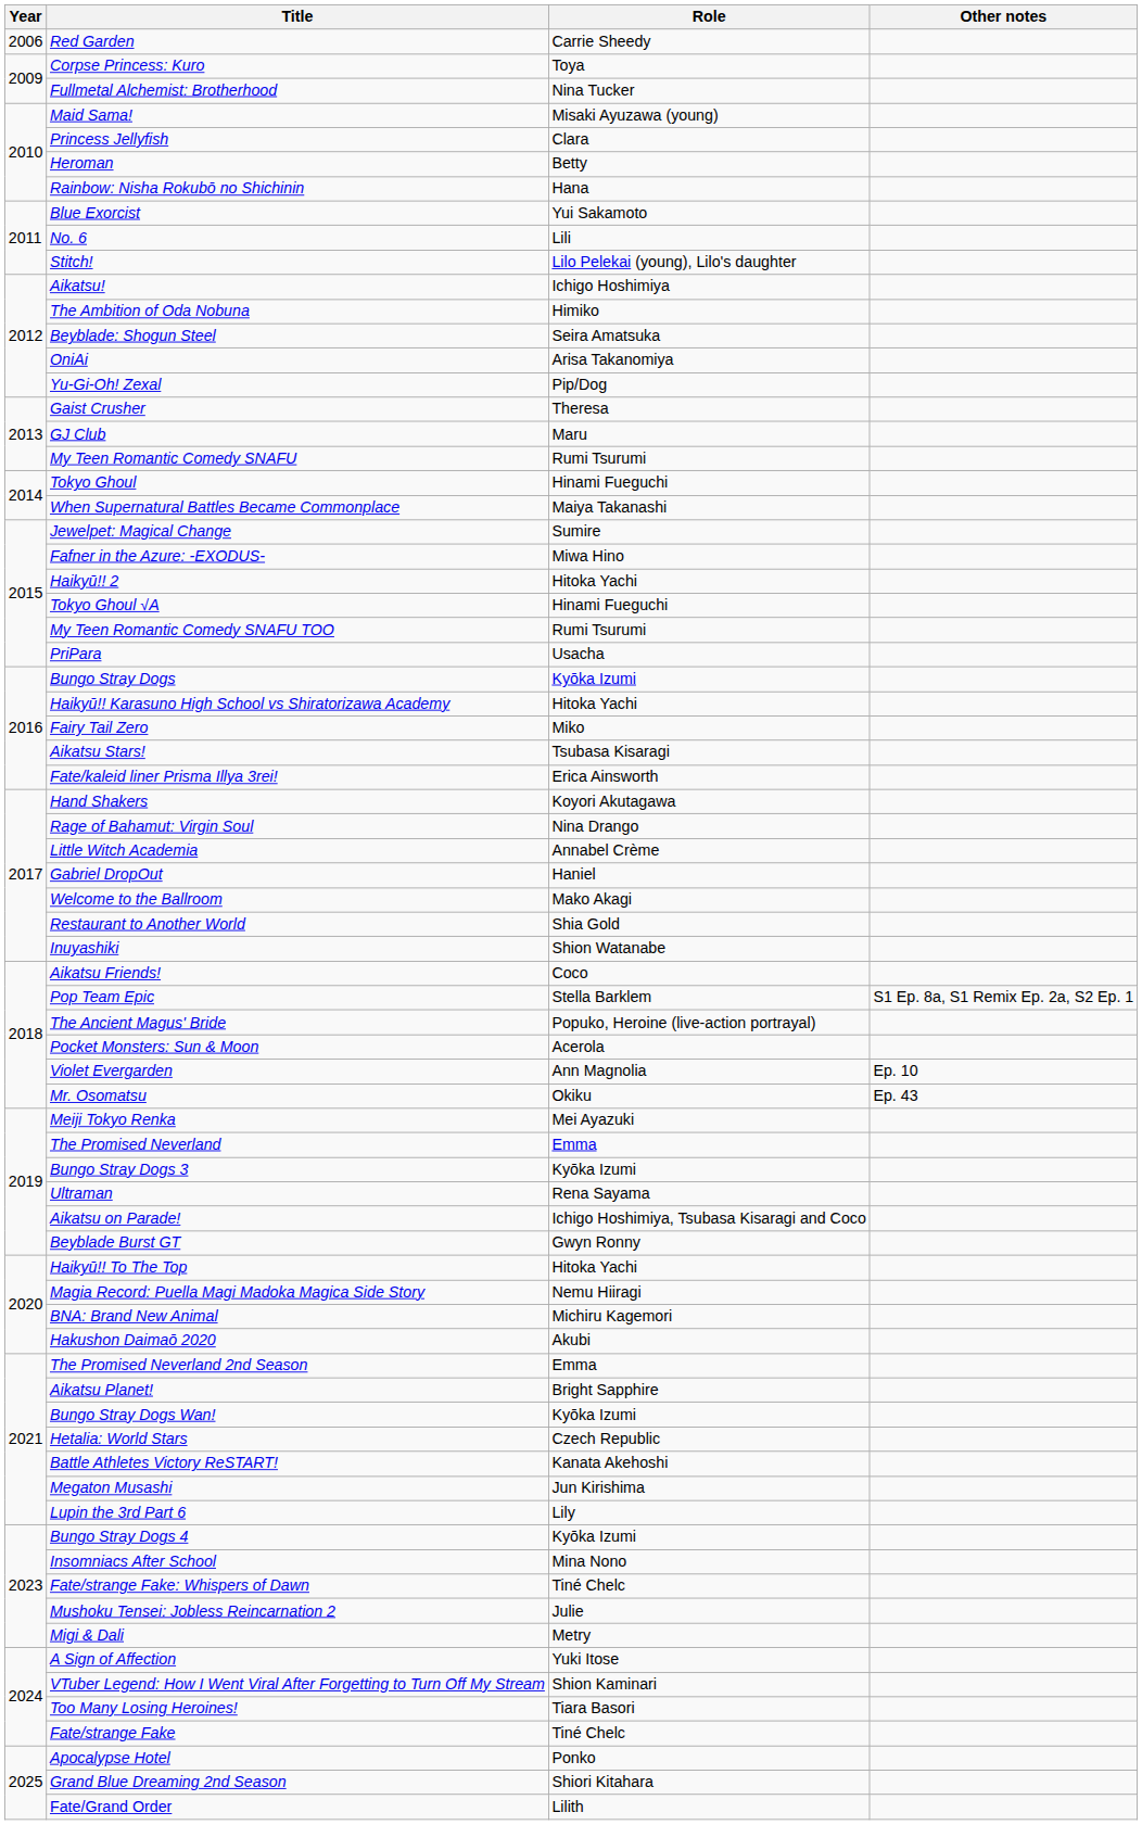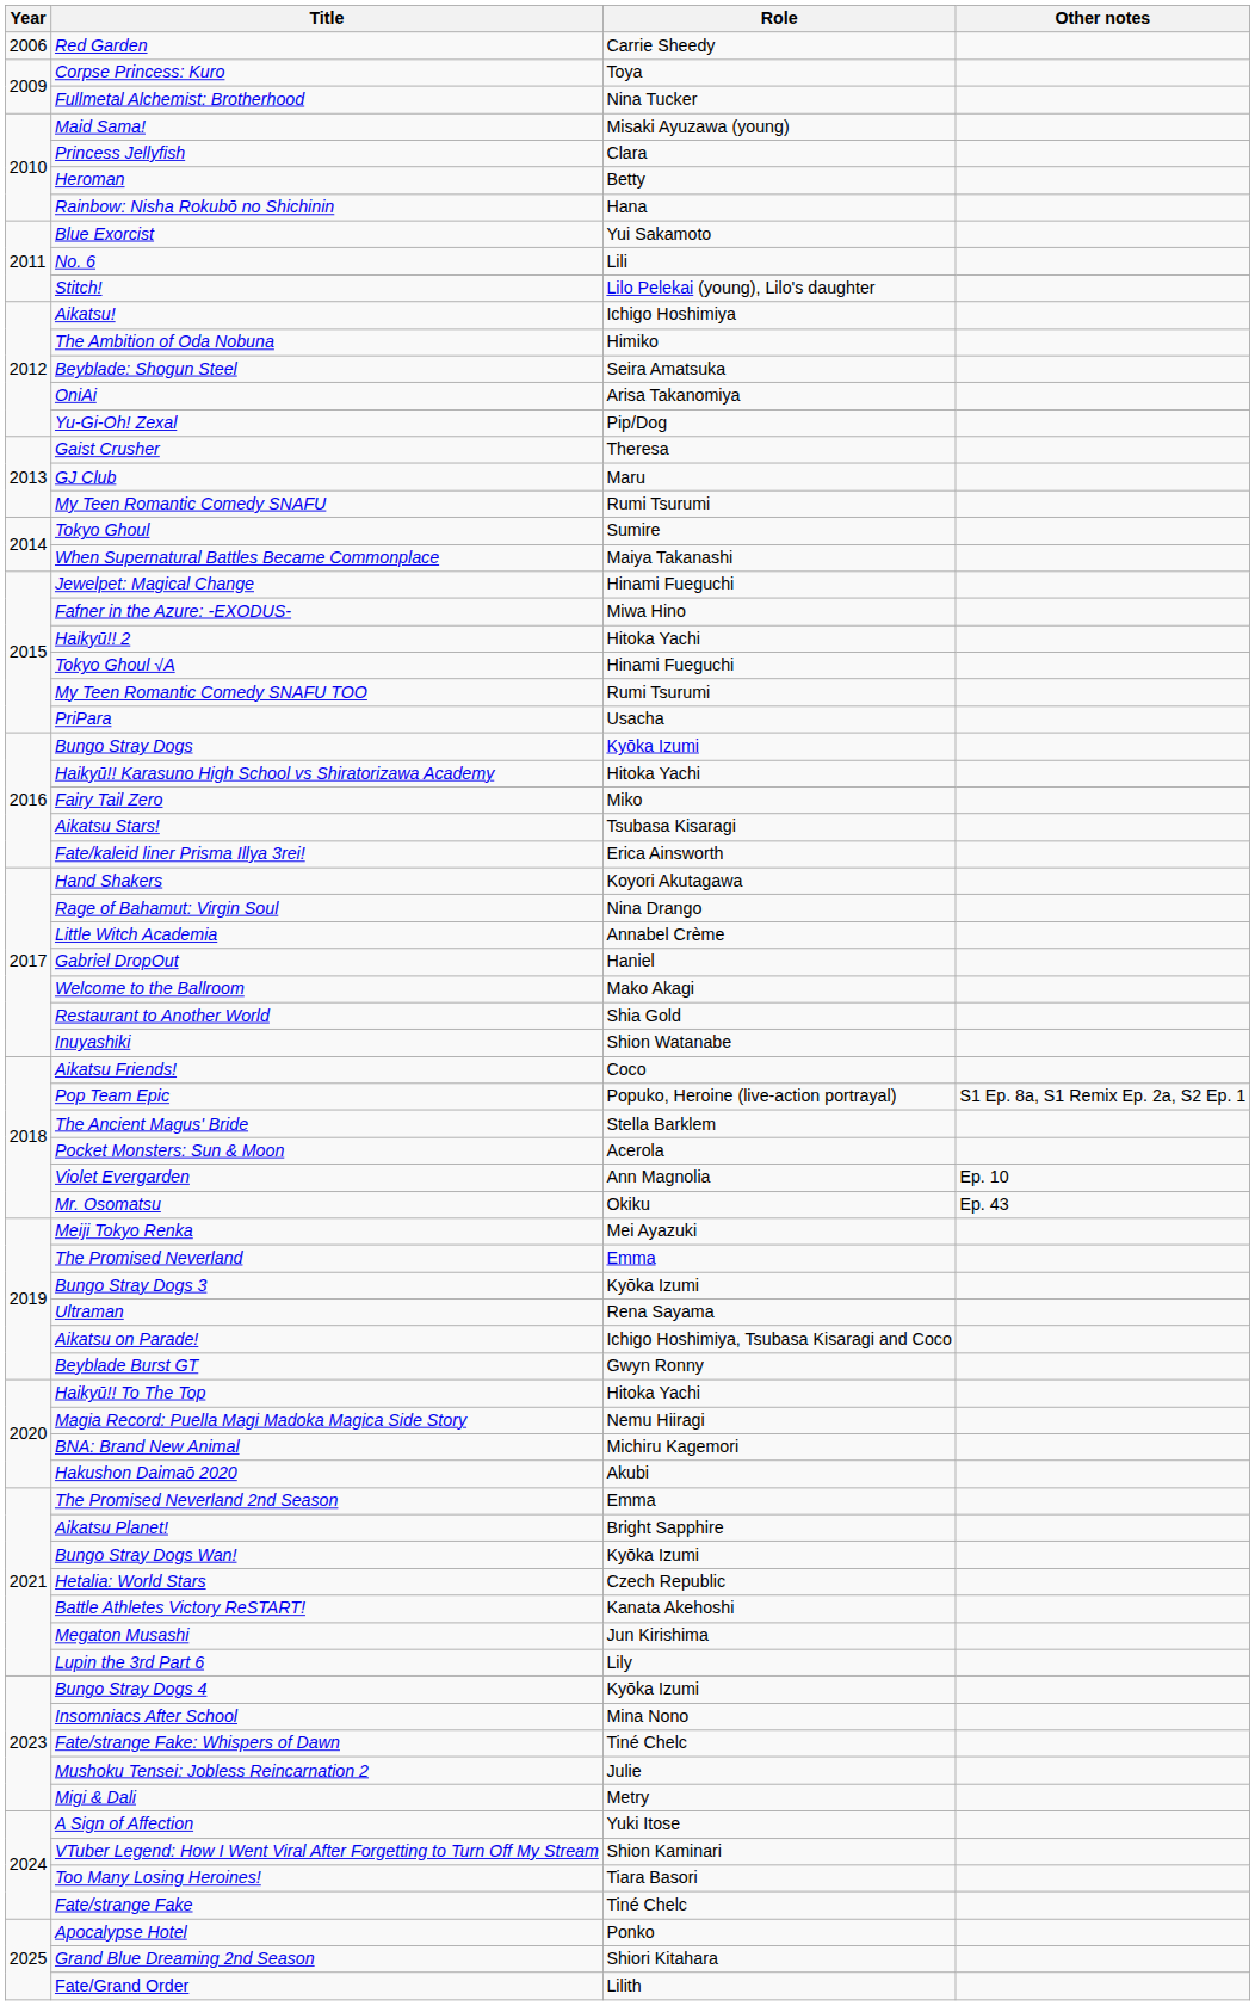 <table class="wikitable">
 <tr>
 <th>Year</th>
 <th>Title</th>
 <th>Role</th>
 <th>Other notes</th>
 </tr>
 <tr>
 <td>2006</td>
 <td><em><a href='#'>Red Garden</a></em></td>
 <td>Carrie Sheedy</td>
 <td></td>
 </tr>
 <tr>
 <td rowspan="2">2009</td>
 <td><em><a href='#'>Corpse Princess: Kuro</a></em></td>
 <td>Toya</td>
 <td></td>
 </tr>
 <tr>
 <td><em><a href='#'>Fullmetal Alchemist: Brotherhood</a></em></td>
 <td>Nina Tucker</td>
 <td></td>
 </tr>
 <tr>
 <td rowspan="4">2010</td>
 <td><em><a href='#'>Maid Sama!</a></em></td>
 <td>Misaki Ayuzawa (young)</td>
 <td></td>
 </tr>
 <tr>
 <td><em><a href='#'>Princess Jellyfish</a></em></td>
 <td>Clara</td>
 <td></td>
 </tr>
 <tr>
 <td><em><a href='#'>Heroman</a></em></td>
 <td>Betty</td>
 <td></td>
 </tr>
 <tr>
 <td><em><a href='#'>Rainbow: Nisha Rokubō no Shichinin</a></em></td>
 <td>Hana</td>
 <td></td>
 </tr>
 <tr>
 <td rowspan="3">2011</td>
 <td><em><a href='#'>Blue Exorcist</a></em></td>
 <td>Yui Sakamoto</td>
 <td></td>
 </tr>
 <tr>
 <td><em><a href='#'>No. 6</a></em></td>
 <td>Lili</td>
 <td></td>
 </tr>
 <tr>
 <td><em><a href='#'>Stitch!</a></em></td>
 <td><a href='#'>Lilo Pelekai</a> (young), Lilo's daughter</td>
 <td></td>
 </tr>
 <tr>
 <td rowspan="5">2012</td>
 <td><em><a href='#'>Aikatsu!</a></em></td>
 <td>Ichigo Hoshimiya</td>
 <td></td>
 </tr>
 <tr>
 <td><em><a href='#'>The Ambition of Oda Nobuna</a></em></td>
 <td>Himiko</td>
 <td></td>
 </tr>
 <tr>
 <td><em><a href='#'>Beyblade: Shogun Steel</a></em></td>
 <td>Seira Amatsuka</td>
 <td></td>
 </tr>
 <tr>
 <td><em><a href='#'>OniAi</a></em></td>
 <td>Arisa Takanomiya</td>
 <td></td>
 </tr>
 <tr>
 <td><em><a href='#'>Yu-Gi-Oh! Zexal</a></em></td>
 <td>Pip/Dog</td>
 <td></td>
 </tr>
 <tr>
 <td rowspan="3">2013</td>
 <td><em><a href='#'>Gaist Crusher</a></em></td>
 <td>Theresa</td>
 <td></td>
 </tr>
 <tr>
 <td><em><a href='#'>GJ Club</a></em></td>
 <td>Maru</td>
 <td></td>
 </tr>
 <tr>
 <td><em><a href='#'>My Teen Romantic Comedy SNAFU</a></em></td>
 <td>Rumi Tsurumi</td>
 <td></td>
 </tr>
 <tr>
 <td rowspan="2">2014</td>
 <td><em><a href='#'>Tokyo Ghoul</a></em></td>
-<td>Hinami Fueguchi</td>
+<td>Sumire</td>
 <td></td>
 </tr>
 <tr>
 <td><em><a href='#'>When Supernatural Battles Became Commonplace</a></em></td>
 <td>Maiya Takanashi</td>
 <td></td>
 </tr>
 <tr>
 <td rowspan="6">2015</td>
 <td><em><a href='#'>Jewelpet: Magical Change</a></em></td>
-<td>Sumire</td>
+<td>Hinami Fueguchi</td>
 <td></td>
 </tr>
 <tr>
 <td><em><a href='#'>Fafner in the Azure: -EXODUS-</a></em></td>
 <td>Miwa Hino</td>
 <td></td>
 </tr>
 <tr>
 <td><em><a href='#'>Haikyū!! 2</a></em></td>
 <td>Hitoka Yachi</td>
 <td></td>
 </tr>
 <tr>
 <td><em><a href='#'>Tokyo Ghoul √A</a></em></td>
 <td>Hinami Fueguchi</td>
 <td></td>
 </tr>
 <tr>
 <td><em><a href='#'>My Teen Romantic Comedy SNAFU TOO</a></em></td>
 <td>Rumi Tsurumi</td>
 <td></td>
 </tr>
 <tr>
 <td><em><a href='#'>PriPara</a></em></td>
 <td>Usacha</td>
 <td></td>
 </tr>
 <tr>
 <td rowspan="5">2016</td>
 <td><em><a href='#'>Bungo Stray Dogs</a></em></td>
 <td><a href='#'>Kyōka Izumi</a></td>
 <td></td>
 </tr>
 <tr>
 <td><em><a href='#'>Haikyū!! Karasuno High School vs Shiratorizawa Academy</a></em></td>
 <td>Hitoka Yachi</td>
 <td></td>
 </tr>
 <tr>
 <td><em><a href='#'>Fairy Tail Zero</a></em></td>
 <td>Miko</td>
 <td></td>
 </tr>
 <tr>
 <td><em><a href='#'>Aikatsu Stars!</a></em></td>
 <td>Tsubasa Kisaragi</td>
 <td></td>
 </tr>
 <tr>
 <td><em><a href='#'>Fate/kaleid liner Prisma Illya 3rei!</a></em></td>
 <td>Erica Ainsworth</td>
 <td></td>
 </tr>
 <tr>
 <td rowspan="7">2017</td>
 <td><em><a href='#'>Hand Shakers</a></em></td>
 <td>Koyori Akutagawa</td>
 <td></td>
 </tr>
 <tr>
 <td><em><a href='#'>Rage of Bahamut: Virgin Soul</a></em></td>
 <td>Nina Drango</td>
 <td></td>
 </tr>
 <tr>
 <td><em><a href='#'>Little Witch Academia</a></em></td>
 <td>Annabel Crème</td>
 <td></td>
 </tr>
 <tr>
 <td><em><a href='#'>Gabriel DropOut</a></em></td>
 <td>Haniel</td>
 <td></td>
 </tr>
 <tr>
 <td><em><a href='#'>Welcome to the Ballroom</a></em></td>
 <td>Mako Akagi</td>
 <td></td>
 </tr>
 <tr>
 <td><em><a href='#'>Restaurant to Another World</a></em></td>
 <td>Shia Gold</td>
 <td></td>
 </tr>
 <tr>
 <td><em><a href='#'>Inuyashiki</a></em></td>
 <td>Shion Watanabe</td>
 <td></td>
 </tr>
 <tr>
 <td rowspan="6">2018</td>
 <td><em><a href='#'>Aikatsu Friends!</a></em></td>
 <td>Coco</td>
 <td></td>
 </tr>
 <tr>
 <td><em><a href='#'>Pop Team Epic</a></em></td>
-<td>Stella Barklem</td>
+<td>Popuko, Heroine (live-action portrayal)</td>
 <td>S1 Ep. 8a, S1 Remix Ep. 2a, S2 Ep. 1</td>
 </tr>
 <tr>
 <td><em><a href='#'>The Ancient Magus' Bride</a></em></td>
-<td>Popuko, Heroine (live-action portrayal)</td>
+<td>Stella Barklem</td>
 <td></td>
 </tr>
 <tr>
 <td><em><a href='#'>Pocket Monsters: Sun & Moon</a></em></td>
 <td>Acerola</td>
 <td></td>
 </tr>
 <tr>
 <td><em><a href='#'>Violet Evergarden</a></em></td>
 <td>Ann Magnolia</td>
 <td>Ep. 10</td>
 </tr>
 <tr>
 <td><em><a href='#'>Mr. Osomatsu</a></em></td>
 <td>Okiku</td>
 <td>Ep. 43</td>
 </tr>
 <tr>
 <td rowspan="6">2019</td>
 <td><em><a href='#'>Meiji Tokyo Renka</a></em></td>
 <td>Mei Ayazuki</td>
 <td></td>
 </tr>
 <tr>
 <td><em><a href='#'>The Promised Neverland</a></em></td>
 <td><a href='#'>Emma</a></td>
 <td></td>
 </tr>
 <tr>
 <td><em><a href='#'>Bungo Stray Dogs 3</a></em></td>
 <td>Kyōka Izumi</td>
 <td></td>
 </tr>
 <tr>
 <td><em><a href='#'>Ultraman</a></em></td>
 <td>Rena Sayama</td>
 <td></td>
 </tr>
 <tr>
 <td><em><a href='#'>Aikatsu on Parade!</a></em></td>
 <td>Ichigo Hoshimiya, Tsubasa Kisaragi and Coco</td>
 <td></td>
 </tr>
 <tr>
 <td><em><a href='#'>Beyblade Burst GT</a></em></td>
 <td>Gwyn Ronny</td>
 <td></td>
 </tr>
 <tr>
 <td rowspan="4">2020</td>
 <td><em><a href='#'>Haikyū!! To The Top</a></em></td>
 <td>Hitoka Yachi</td>
 <td></td>
 </tr>
 <tr>
 <td><em><a href='#'>Magia Record: Puella Magi Madoka Magica Side Story</a></em></td>
 <td>Nemu Hiiragi</td>
 <td></td>
 </tr>
 <tr>
 <td><em><a href='#'>BNA: Brand New Animal</a></em></td>
 <td>Michiru Kagemori</td>
 <td></td>
 </tr>
 <tr>
 <td><em><a href='#'>Hakushon Daimaō 2020</a></em></td>
 <td>Akubi</td>
 <td></td>
 </tr>
 <tr>
 <td rowspan="7">2021</td>
 <td><em><a href='#'>The Promised Neverland 2nd Season</a></em></td>
 <td>Emma</td>
 <td></td>
 </tr>
 <tr>
 <td><em><a href='#'>Aikatsu Planet!</a></em></td>
 <td>Bright Sapphire</td>
 <td></td>
 </tr>
 <tr>
 <td><em><a href='#'>Bungo Stray Dogs Wan!</a></em></td>
 <td>Kyōka Izumi</td>
 <td></td>
 </tr>
 <tr>
 <td><em><a href='#'>Hetalia: World Stars</a></em></td>
 <td>Czech Republic</td>
 <td></td>
 </tr>
 <tr>
 <td><em><a href='#'>Battle Athletes Victory ReSTART!</a></em></td>
 <td>Kanata Akehoshi</td>
 <td></td>
 </tr>
 <tr>
 <td><em><a href='#'>Megaton Musashi</a></em></td>
 <td>Jun Kirishima</td>
 <td></td>
 </tr>
 <tr>
 <td><em><a href='#'>Lupin the 3rd Part 6</a></em></td>
 <td>Lily</td>
 <td></td>
 </tr>
 <tr>
 <td rowspan="5">2023</td>
 <td><em><a href='#'>Bungo Stray Dogs 4</a></em></td>
 <td>Kyōka Izumi</td>
 <td></td>
 </tr>
 <tr>
 <td><em><a href='#'>Insomniacs After School</a></em></td>
 <td>Mina Nono</td>
 <td></td>
 </tr>
 <tr>
 <td><em><a href='#'>Fate/strange Fake: Whispers of Dawn</a></em></td>
 <td>Tiné Chelc</td>
 <td></td>
 </tr>
 <tr>
 <td><em><a href='#'>Mushoku Tensei: Jobless Reincarnation 2</a></em></td>
 <td>Julie</td>
 <td></td>
 </tr>
 <tr>
 <td><em><a href='#'>Migi & Dali</a></em></td>
 <td>Metry</td>
 <td></td>
 </tr>
 <tr>
 <td rowspan="4">2024</td>
 <td><em><a href='#'>A Sign of Affection</a></em></td>
 <td>Yuki Itose</td>
 <td></td>
 </tr>
 <tr>
 <td><em><a href='#'>VTuber Legend: How I Went Viral After Forgetting to Turn Off My Stream</a></em></td>
 <td>Shion Kaminari</td>
 <td></td>
 </tr>
 <tr>
 <td><em><a href='#'>Too Many Losing Heroines!</a></em></td>
 <td>Tiara Basori</td>
 <td></td>
 </tr>
 <tr>
 <td><em><a href='#'>Fate/strange Fake</a></em></td>
 <td>Tiné Chelc</td>
 <td></td>
 </tr>
 <tr>
 <td rowspan="3">2025</td>
 <td><em><a href='#'>Apocalypse Hotel</a></em></td>
 <td>Ponko</td>
 <td></td>
 </tr>
 <tr>
 <td><em><a href='#'>Grand Blue Dreaming 2nd Season</a></em></td>
 <td>Shiori Kitahara</td>
 <td></td>
 </tr>
 <tr>
 <td><a href='#'>Fate/Grand Order</a></td>
 <td>Lilith</td>
 <td></td>
 </tr>
 </table>
